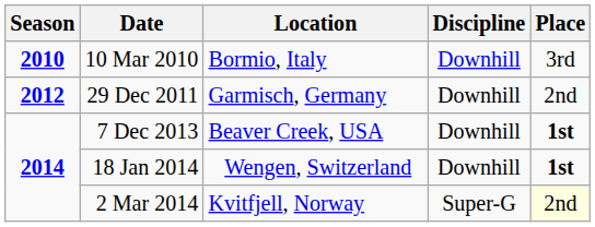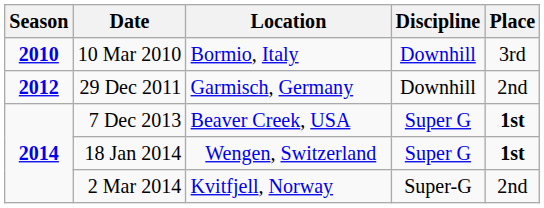 <table class="wikitable" style="text-align:center; font-size:95%;">
 <tr>
 <th>Season</th>
 <th>Date</th>
 <th>Location</th>
 <th>Discipline</th>
 <th>Place</th>
 </tr>
 <tr>
 <td><strong><a href='#'>2010</a></strong></td>
 <td align=right>10 Mar 2010</td>
 <td align=left> <a href='#'>Bormio</a>, <a href='#'>Italy</a></td>
 <td align=center><a href='#'>Downhill</a></td>
 <td align=center>3rd</td>
 </tr>
 <tr>
 <td><strong><a href='#'>2012</a></strong></td>
 <td align=right>29 Dec 2011</td>
 <td align=left> <a href='#'>Garmisch</a>, <a href='#'>Germany</a></td>
 <td align=center>Downhill</td>
 <td align=center>2nd</td>
 </tr>
 <tr>
 <td rowspan=4><strong><a href='#'>2014</a></strong></td>
 <td style="background:#BOEOE6; text-align:right;">7 Dec 2013</td>
 <td align=left> <a href='#'>Beaver Creek</a>, <a href='#'>USA</a></td>
-<td style="background:#BOEOE6;">Downhill</td>
+<td style="background:#BOEOE6;"><a href='#'>Super G</a></td>
 <td style="background:#BOEOE6;"><strong>1st</strong></td>
 </tr>
 <tr>
 <td style="background:#BOEOE6; text-align:right;">18 Jan 2014</td>
 <td align=left>   <a href='#'>Wengen</a>, <a href='#'>Switzerland</a>  </td>
-<td style="background:#BOEOE6;">Downhill</td>
+<td style="background:#BOEOE6;"><a href='#'>Super G</a></td>
 <td style="background:#BOEOE6;"><strong>1st</strong></td>
 </tr>
 <tr>
 <td align=right>2 Mar 2014</td>
 <td align=left> <a href='#'>Kvitfjell</a>, <a href='#'>Norway</a></td>
 <td>Super-G</td>
-<td style="background: lightyellow;">2nd</td>
+<td>2nd</td>
 </tr>
 </table>
